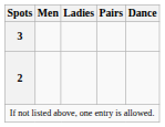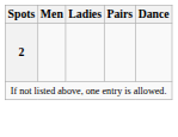 <table class="wikitable">
 <tr>
 <th>Spots</th>
 <th>Men</th>
 <th>Ladies</th>
 <th>Pairs</th>
 <th>Dance</th>
-</tr>
-<tr>
-<th>3</th>
-<td valign="top"><br></td>
-<td valign="top"><br></td>
-<td valign="top"><br></td>
-<td valign="top"><br><br></td>
 </tr>
 <tr>
 <th>2</th>
 <td valign="top"><br><br><br><br></td>
 <td valign="top"><br><br></td>
 <td valign="top"><br><br><br><br></td>
 <td valign="top"><br></td>
 </tr>
 <tr>
 <td colspan=5 align=center><small> If not listed above, one entry is allowed. </small></td>
 </tr>
 </table>
